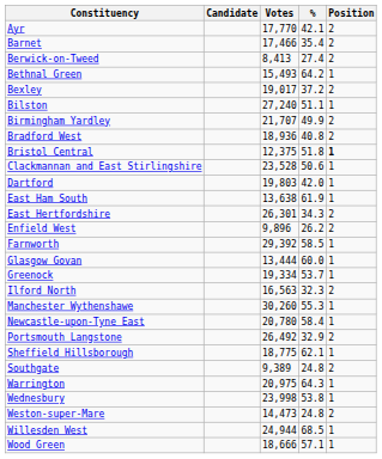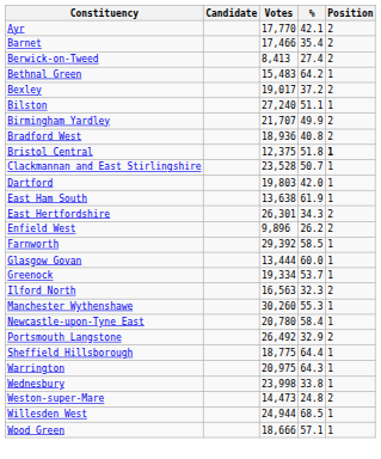 <table class="wikitable sortable">
 <tr>
 <th>Constituency</th>
 <th>Candidate</th>
 <th>Votes</th>
 <th>%</th>
 <th>Position</th>
 </tr>
 <tr>
 <td><a href='#'>Ayr</a></td>
 <td></td>
 <td>17,770</td>
 <td>42.1</td>
 <td>2</td>
 </tr>
 <tr>
 <td><a href='#'>Barnet</a></td>
 <td></td>
 <td>17,466</td>
 <td>35.4</td>
 <td>2</td>
 </tr>
 <tr>
 <td><a href='#'>Berwick-on-Tweed</a></td>
 <td></td>
 <td>8,413</td>
 <td>27.4</td>
 <td>2</td>
 </tr>
 <tr>
 <td><a href='#'>Bethnal Green</a></td>
 <td></td>
-<td>15,493</td>
+<td>15,483</td>
 <td>64.2</td>
 <td>1</td>
 </tr>
 <tr>
 <td><a href='#'>Bexley</a></td>
 <td></td>
 <td>19,017</td>
 <td>37.2</td>
 <td>2</td>
 </tr>
 <tr>
 <td><a href='#'>Bilston</a></td>
 <td></td>
 <td>27,240</td>
 <td>51.1</td>
 <td>1</td>
 </tr>
 <tr>
 <td><a href='#'>Birmingham Yardley</a></td>
 <td></td>
 <td>21,707</td>
 <td>49.9</td>
 <td>2</td>
 </tr>
 <tr>
 <td><a href='#'>Bradford West</a></td>
 <td></td>
 <td>18,936</td>
 <td>40.8</td>
 <td>2</td>
 </tr>
 <tr>
 <td><a href='#'>Bristol Central</a></td>
 <td></td>
 <td>12,375</td>
 <td>51.8</td>
 <td><strong>1</strong></td>
 </tr>
 <tr>
 <td><a href='#'>Clackmannan and East Stirlingshire</a></td>
 <td></td>
 <td>23,528</td>
-<td>50.6</td>
+<td>50.7</td>
 <td>1</td>
 </tr>
 <tr>
 <td><a href='#'>Dartford</a></td>
 <td></td>
 <td>19,803</td>
 <td>42.0</td>
 <td>1</td>
 </tr>
 <tr>
 <td><a href='#'>East Ham South</a></td>
 <td></td>
 <td>13,638</td>
 <td>61.9</td>
 <td>1</td>
 </tr>
 <tr>
 <td><a href='#'>East Hertfordshire</a></td>
 <td></td>
 <td>26,301</td>
 <td>34.3</td>
 <td>2</td>
 </tr>
 <tr>
 <td><a href='#'>Enfield West</a></td>
 <td></td>
 <td>9,896</td>
 <td>26.2</td>
 <td>2</td>
 </tr>
 <tr>
 <td><a href='#'>Farnworth</a></td>
 <td></td>
 <td>29,392</td>
 <td>58.5</td>
 <td>1</td>
 </tr>
 <tr>
 <td><a href='#'>Glasgow Govan</a></td>
 <td></td>
 <td>13,444</td>
 <td>60.0</td>
 <td>1</td>
 </tr>
 <tr>
 <td><a href='#'>Greenock</a></td>
 <td></td>
 <td>19,334</td>
 <td>53.7</td>
 <td>1</td>
 </tr>
 <tr>
 <td><a href='#'>Ilford North</a></td>
 <td></td>
 <td>16,563</td>
 <td>32.3</td>
 <td>2</td>
 </tr>
 <tr>
 <td><a href='#'>Manchester Wythenshawe</a></td>
 <td></td>
 <td>30,260</td>
 <td>55.3</td>
 <td>1</td>
 </tr>
 <tr>
 <td><a href='#'>Newcastle-upon-Tyne East</a></td>
 <td></td>
 <td>20,780</td>
 <td>58.4</td>
 <td>1</td>
 </tr>
 <tr>
 <td><a href='#'>Portsmouth Langstone</a></td>
 <td></td>
 <td>26,492</td>
 <td>32.9</td>
 <td>2</td>
 </tr>
 <tr>
 <td><a href='#'>Sheffield Hillsborough</a></td>
 <td></td>
 <td>18,775</td>
-<td>62.1</td>
+<td>64.4</td>
 <td>1</td>
-</tr>
-<tr>
-<td><a href='#'>Southgate</a></td>
-<td></td>
-<td>9,389</td>
-<td>24.8</td>
-<td>2</td>
 </tr>
 <tr>
 <td><a href='#'>Warrington</a></td>
 <td></td>
 <td>20,975</td>
 <td>64.3</td>
 <td>1</td>
 </tr>
 <tr>
 <td><a href='#'>Wednesbury</a></td>
 <td></td>
 <td>23,998</td>
-<td>53.8</td>
+<td>33.8</td>
 <td>1</td>
 </tr>
 <tr>
 <td><a href='#'>Weston-super-Mare</a></td>
 <td></td>
 <td>14,473</td>
 <td>24.8</td>
 <td>2</td>
 </tr>
 <tr>
 <td><a href='#'>Willesden West</a></td>
 <td></td>
 <td>24,944</td>
 <td>68.5</td>
 <td>1</td>
 </tr>
 <tr>
 <td><a href='#'>Wood Green</a></td>
 <td></td>
 <td>18,666</td>
 <td>57.1</td>
 <td>1</td>
 </tr>
 </table>
